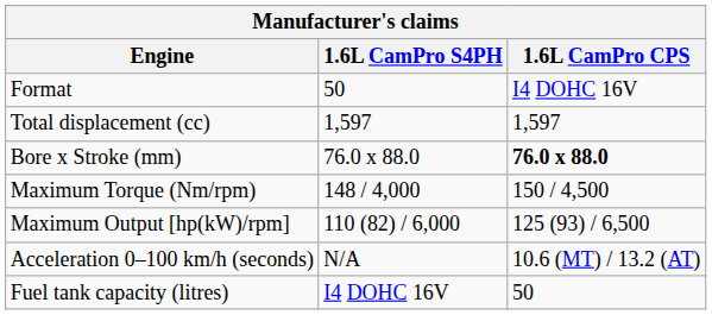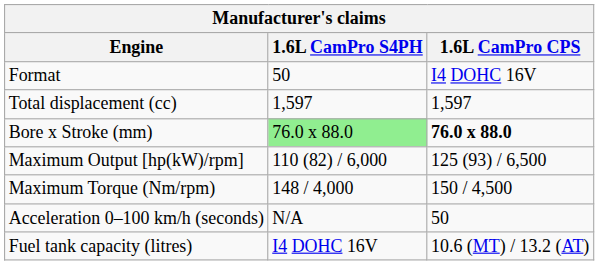 <table class="wikitable">
 <tr>
 <th align="center" colspan="3">Manufacturer's claims </th>
 </tr>
 <tr>
 <th>Engine</th>
 <th>1.6L <a href='#'>CamPro S4PH</a></th>
 <th>1.6L <a href='#'>CamPro CPS</a></th>
 </tr>
 <tr>
 <td>Format</td>
 <td>50</td>
 <td><a href='#'>I4</a> <a href='#'>DOHC</a> 16V</td>
 </tr>
 <tr>
 <td>Total displacement (cc)</td>
 <td>1,597</td>
 <td>1,597</td>
 </tr>
 <tr>
 <td>Bore x Stroke (mm)</td>
-<td>76.0 x 88.0</td>
+<td style="background: lightgreen;">76.0 x 88.0</td>
 <td><strong>76.0 x 88.0</strong></td>
+</tr>
+<tr>
+<td>Maximum Output [hp(kW)/rpm]</td>
+<td>110 (82) / 6,000</td>
+<td>125 (93) / 6,500</td>
 </tr>
 <tr>
 <td>Maximum Torque (Nm/rpm)</td>
 <td>148 / 4,000</td>
 <td>150 / 4,500</td>
 </tr>
 <tr>
-<td>Maximum Output [hp(kW)/rpm]</td>
-<td>110 (82) / 6,000</td>
-<td>125 (93) / 6,500</td>
-</tr>
-<tr>
 <td>Acceleration 0–100 km/h (seconds)</td>
 <td>N/A</td>
-<td>10.6 (<a href='#'>MT</a>) / 13.2 (<a href='#'>AT</a>)</td>
+<td>50</td>
 </tr>
 <tr>
 <td>Fuel tank capacity (litres)</td>
 <td><a href='#'>I4</a> <a href='#'>DOHC</a> 16V</td>
-<td>50</td>
+<td>10.6 (<a href='#'>MT</a>) / 13.2 (<a href='#'>AT</a>)</td>
 </tr>
 </table>
